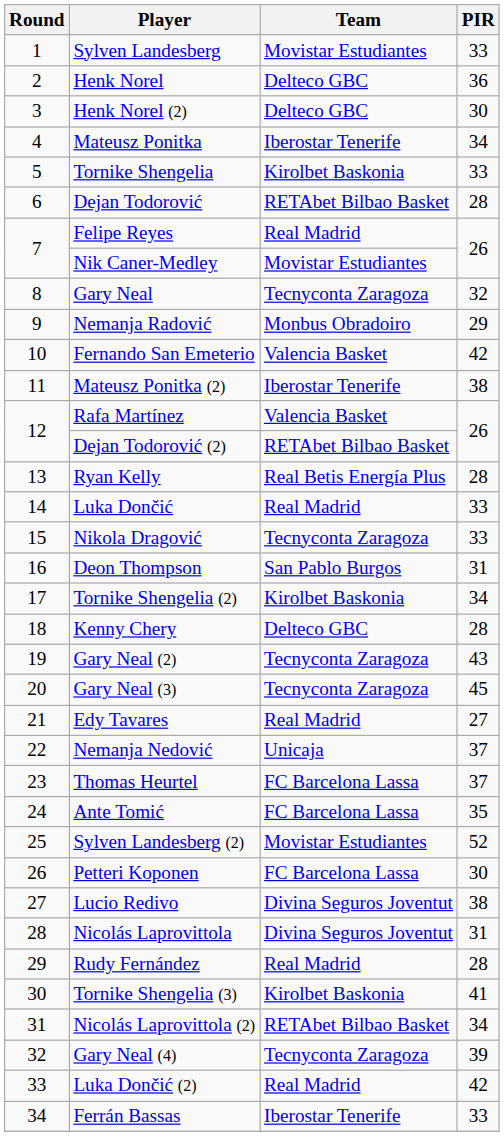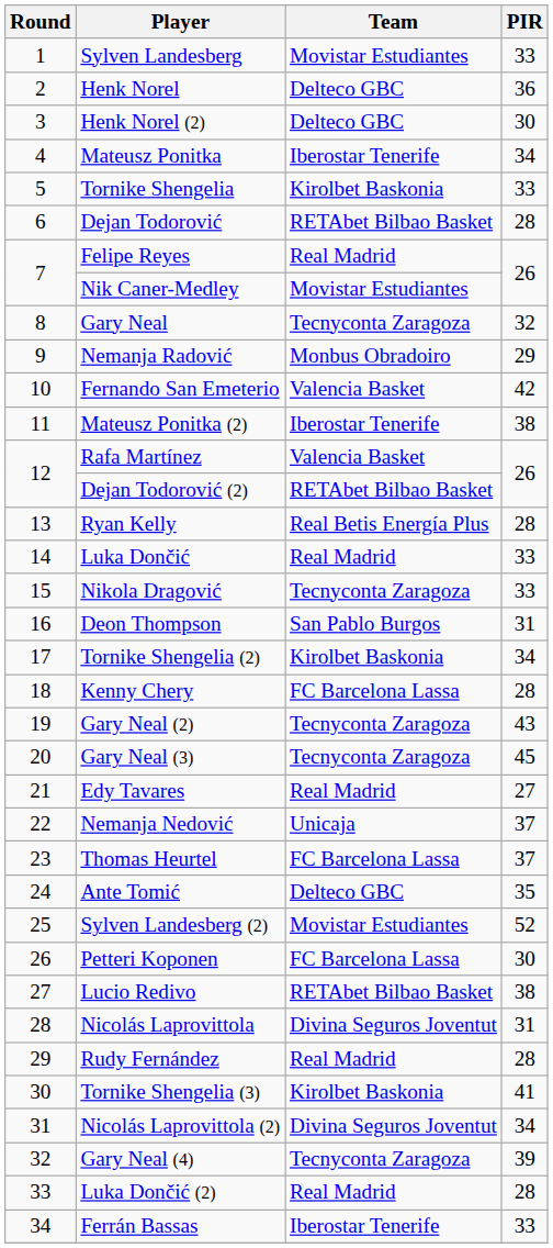 <table class="wikitable sortable" style="text-align: center;">
 <tr>
 <th>Round</th>
 <th>Player</th>
 <th>Team</th>
 <th>PIR</th>
 </tr>
 <tr>
 <td>1</td>
 <td style="text-align:left;"> <a href='#'>Sylven Landesberg</a></td>
 <td style="text-align:left;"><a href='#'>Movistar Estudiantes</a></td>
 <td>33</td>
 </tr>
 <tr>
 <td>2</td>
 <td style="text-align:left;"> <a href='#'>Henk Norel</a></td>
 <td style="text-align:left;"><a href='#'>Delteco GBC</a></td>
 <td>36</td>
 </tr>
 <tr>
 <td>3</td>
 <td style="text-align:left;"> <a href='#'>Henk Norel</a> <small>(2)</small></td>
 <td style="text-align:left;"><a href='#'>Delteco GBC</a></td>
 <td>30</td>
 </tr>
 <tr>
 <td>4</td>
 <td style="text-align:left;"> <a href='#'>Mateusz Ponitka</a></td>
 <td style="text-align:left;"><a href='#'>Iberostar Tenerife</a></td>
 <td>34</td>
 </tr>
 <tr>
 <td>5</td>
 <td style="text-align:left;"> <a href='#'>Tornike Shengelia</a></td>
 <td style="text-align:left;"><a href='#'>Kirolbet Baskonia</a></td>
 <td>33</td>
 </tr>
 <tr>
 <td>6</td>
 <td style="text-align:left;"> <a href='#'>Dejan Todorović</a></td>
 <td style="text-align:left;"><a href='#'>RETAbet Bilbao Basket</a></td>
 <td>28</td>
 </tr>
 <tr>
 <td rowspan=2>7</td>
 <td style="text-align:left;"> <a href='#'>Felipe Reyes</a></td>
 <td style="text-align:left;"><a href='#'>Real Madrid</a></td>
 <td rowspan=2>26</td>
 </tr>
 <tr>
 <td style="text-align:left;"> <a href='#'>Nik Caner-Medley</a></td>
 <td style="text-align:left;"><a href='#'>Movistar Estudiantes</a></td>
 </tr>
 <tr>
 <td>8</td>
 <td style="text-align:left;"> <a href='#'>Gary Neal</a></td>
 <td style="text-align:left;"><a href='#'>Tecnyconta Zaragoza</a></td>
 <td>32</td>
 </tr>
 <tr>
 <td>9</td>
 <td style="text-align:left;"> <a href='#'>Nemanja Radović</a></td>
 <td style="text-align:left;"><a href='#'>Monbus Obradoiro</a></td>
 <td>29</td>
 </tr>
 <tr>
 <td>10</td>
 <td style="text-align:left;"> <a href='#'>Fernando San Emeterio</a></td>
 <td style="text-align:left;"><a href='#'>Valencia Basket</a></td>
 <td>42</td>
 </tr>
 <tr>
 <td>11</td>
 <td style="text-align:left;"> <a href='#'>Mateusz Ponitka</a> <small>(2)</small></td>
 <td style="text-align:left;"><a href='#'>Iberostar Tenerife</a></td>
 <td>38</td>
 </tr>
 <tr>
 <td rowspan=2>12</td>
 <td style="text-align:left;"> <a href='#'>Rafa Martínez</a></td>
 <td style="text-align:left;"><a href='#'>Valencia Basket</a></td>
 <td rowspan=2>26</td>
 </tr>
 <tr>
 <td style="text-align:left;"> <a href='#'>Dejan Todorović</a> <small>(2)</small></td>
 <td style="text-align:left;"><a href='#'>RETAbet Bilbao Basket</a></td>
 </tr>
 <tr>
 <td>13</td>
 <td style="text-align:left;"> <a href='#'>Ryan Kelly</a></td>
 <td style="text-align:left;"><a href='#'>Real Betis Energía Plus</a></td>
 <td>28</td>
 </tr>
 <tr>
 <td>14</td>
 <td style="text-align:left;"> <a href='#'>Luka Dončić</a></td>
 <td style="text-align:left;"><a href='#'>Real Madrid</a></td>
 <td>33</td>
 </tr>
 <tr>
 <td>15</td>
 <td style="text-align:left;"> <a href='#'>Nikola Dragović</a></td>
 <td style="text-align:left;"><a href='#'>Tecnyconta Zaragoza</a></td>
 <td>33</td>
 </tr>
 <tr>
 <td>16</td>
 <td style="text-align:left;"> <a href='#'>Deon Thompson</a></td>
 <td style="text-align:left;"><a href='#'>San Pablo Burgos</a></td>
 <td>31</td>
 </tr>
 <tr>
 <td>17</td>
 <td style="text-align:left;"> <a href='#'>Tornike Shengelia</a> <small>(2)</small></td>
 <td style="text-align:left;"><a href='#'>Kirolbet Baskonia</a></td>
 <td>34</td>
 </tr>
 <tr>
 <td>18</td>
 <td style="text-align:left;"> <a href='#'>Kenny Chery</a></td>
-<td style="text-align:left;"><a href='#'>Delteco GBC</a></td>
+<td style="text-align:left;"><a href='#'>FC Barcelona Lassa</a></td>
 <td>28</td>
 </tr>
 <tr>
 <td>19</td>
 <td style="text-align:left;"> <a href='#'>Gary Neal</a> <small>(2)</small></td>
 <td style="text-align:left;"><a href='#'>Tecnyconta Zaragoza</a></td>
 <td>43</td>
 </tr>
 <tr>
 <td>20</td>
 <td style="text-align:left;"> <a href='#'>Gary Neal</a> <small>(3)</small></td>
 <td style="text-align:left;"><a href='#'>Tecnyconta Zaragoza</a></td>
 <td>45</td>
 </tr>
 <tr>
 <td>21</td>
 <td style="text-align:left;"> <a href='#'>Edy Tavares</a></td>
 <td style="text-align:left;"><a href='#'>Real Madrid</a></td>
 <td>27</td>
 </tr>
 <tr>
 <td>22</td>
 <td style="text-align:left;"> <a href='#'>Nemanja Nedović</a></td>
 <td style="text-align:left;"><a href='#'>Unicaja</a></td>
 <td>37</td>
 </tr>
 <tr>
 <td>23</td>
 <td style="text-align:left;"> <a href='#'>Thomas Heurtel</a></td>
 <td style="text-align:left;"><a href='#'>FC Barcelona Lassa</a></td>
 <td>37</td>
 </tr>
 <tr>
 <td>24</td>
 <td style="text-align:left;"> <a href='#'>Ante Tomić</a></td>
-<td style="text-align:left;"><a href='#'>FC Barcelona Lassa</a></td>
+<td style="text-align:left;"><a href='#'>Delteco GBC</a></td>
 <td>35</td>
 </tr>
 <tr>
 <td>25</td>
 <td style="text-align:left;"> <a href='#'>Sylven Landesberg</a> <small>(2)</small></td>
 <td style="text-align:left;"><a href='#'>Movistar Estudiantes</a></td>
 <td>52</td>
 </tr>
 <tr>
 <td>26</td>
 <td style="text-align:left;"> <a href='#'>Petteri Koponen</a></td>
 <td style="text-align:left;"><a href='#'>FC Barcelona Lassa</a></td>
 <td>30</td>
 </tr>
 <tr>
 <td>27</td>
 <td style="text-align:left;"> <a href='#'>Lucio Redivo</a></td>
-<td style="text-align:left;"><a href='#'>Divina Seguros Joventut</a></td>
+<td style="text-align:left;"><a href='#'>RETAbet Bilbao Basket</a></td>
 <td>38</td>
 </tr>
 <tr>
 <td>28</td>
 <td style="text-align:left;"> <a href='#'>Nicolás Laprovittola</a></td>
 <td style="text-align:left;"><a href='#'>Divina Seguros Joventut</a></td>
 <td>31</td>
 </tr>
 <tr>
 <td>29</td>
 <td style="text-align:left;"> <a href='#'>Rudy Fernández</a></td>
 <td style="text-align:left;"><a href='#'>Real Madrid</a></td>
 <td>28</td>
 </tr>
 <tr>
 <td>30</td>
 <td style="text-align:left;"> <a href='#'>Tornike Shengelia</a> <small>(3)</small></td>
 <td style="text-align:left;"><a href='#'>Kirolbet Baskonia</a></td>
 <td>41</td>
 </tr>
 <tr>
 <td>31</td>
 <td style="text-align:left;"> <a href='#'>Nicolás Laprovittola</a> <small>(2)</small></td>
-<td style="text-align:left;"><a href='#'>RETAbet Bilbao Basket</a></td>
+<td style="text-align:left;"><a href='#'>Divina Seguros Joventut</a></td>
 <td>34</td>
 </tr>
 <tr>
 <td>32</td>
 <td style="text-align:left;"> <a href='#'>Gary Neal</a> <small>(4)</small></td>
 <td style="text-align:left;"><a href='#'>Tecnyconta Zaragoza</a></td>
 <td>39</td>
 </tr>
 <tr>
 <td>33</td>
 <td style="text-align:left;"> <a href='#'>Luka Dončić</a> <small>(2)</small></td>
 <td style="text-align:left;"><a href='#'>Real Madrid</a></td>
-<td>42</td>
+<td>28</td>
 </tr>
 <tr>
 <td>34</td>
 <td style="text-align:left;"> <a href='#'>Ferrán Bassas</a></td>
 <td style="text-align:left;"><a href='#'>Iberostar Tenerife</a></td>
 <td>33</td>
 </tr>
 <tr>
 </tr>
 </table>
